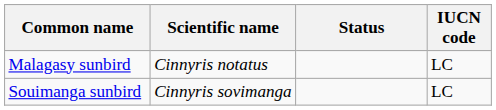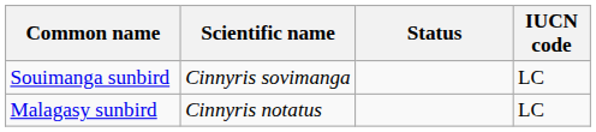 <table width=73% class="wikitable sortable">
 <tr>
 <th width=20%>Common name</th>
 <th width=20%>Scientific name</th>
 <th width=18%>Status</th>
 <th width=5%>IUCN code</th>
 </tr>
 <tr>
+<td><a href='#'>Souimanga sunbird</a></td>
+<td><em>Cinnyris sovimanga</em></td>
+<td></td>
+<td>LC</td>
+</tr>
+<tr>
 <td><a href='#'>Malagasy sunbird</a></td>
 <td><em>Cinnyris notatus</em></td>
 <td></td>
 <td>LC</td>
 </tr>
-<tr>
-<td><a href='#'>Souimanga sunbird</a></td>
-<td><em>Cinnyris sovimanga</em></td>
-<td></td>
-<td>LC</td>
-</tr>
 </table>
